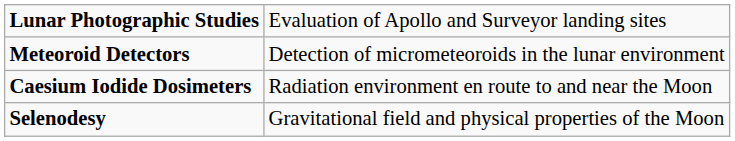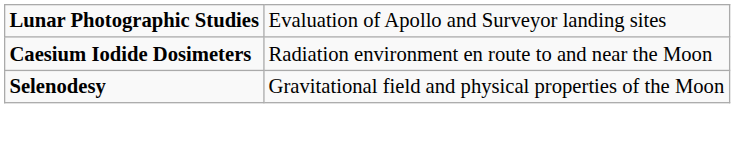 <table class="wikitable">
 <tr>
 <td><strong>Lunar Photographic Studies</strong></td>
 <td>Evaluation of Apollo and Surveyor landing sites</td>
-</tr>
-<tr>
-<td><strong>Meteoroid Detectors</strong></td>
-<td>Detection of micrometeoroids in the lunar environment</td>
 </tr>
 <tr>
 <td><strong>Caesium Iodide Dosimeters</strong></td>
 <td>Radiation environment en route to and near the Moon</td>
 </tr>
 <tr>
 <td><strong>Selenodesy</strong></td>
 <td>Gravitational field and physical properties of the Moon</td>
 </tr>
 </table>
